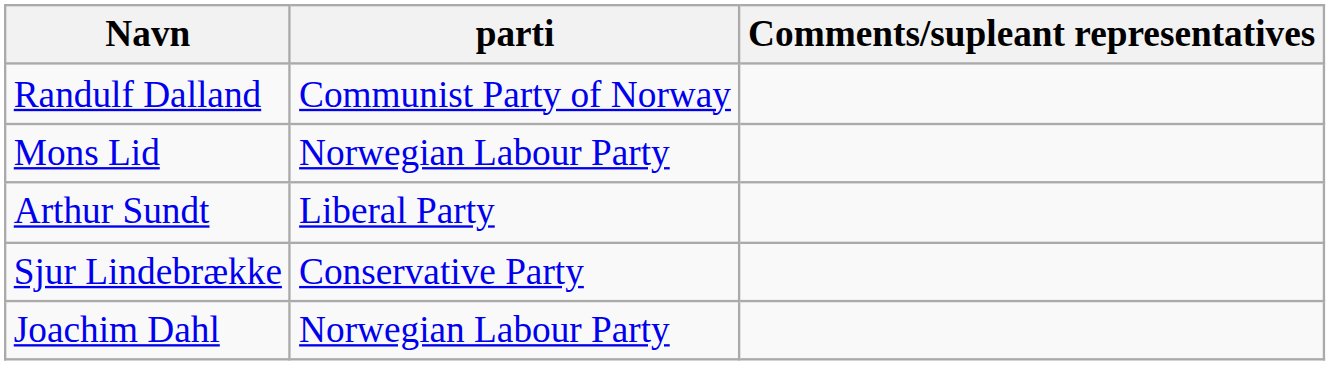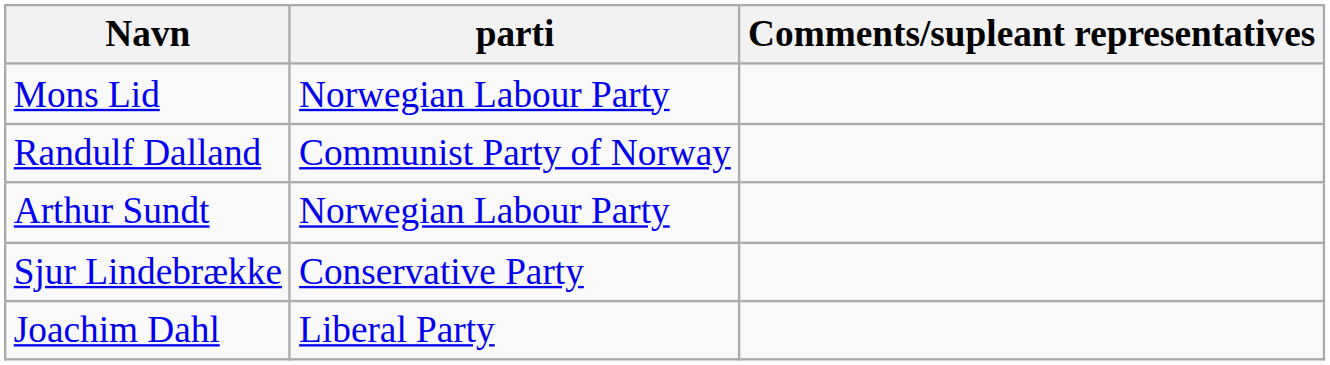 <table class="wikitable">
 <tr>
 <th>Navn</th>
 <th>parti</th>
 <th>Comments/supleant representatives</th>
 </tr>
 <tr>
+<td><a href='#'>Mons Lid</a></td>
+<td><a href='#'>Norwegian Labour Party</a></td>
+<td></td>
+</tr>
+<tr>
 <td><a href='#'>Randulf Dalland</a></td>
 <td><a href='#'>Communist Party of Norway</a></td>
 <td></td>
 </tr>
 <tr>
-<td><a href='#'>Mons Lid</a></td>
+<td><a href='#'>Arthur Sundt</a></td>
 <td><a href='#'>Norwegian Labour Party</a></td>
-<td></td>
-</tr>
-<tr>
-<td><a href='#'>Arthur Sundt</a></td>
-<td><a href='#'>Liberal Party</a></td>
 <td></td>
 </tr>
 <tr>
 <td><a href='#'>Sjur Lindebrække</a></td>
 <td><a href='#'>Conservative Party</a></td>
 <td></td>
 </tr>
 <tr>
 <td><a href='#'>Joachim Dahl</a></td>
-<td><a href='#'>Norwegian Labour Party</a></td>
+<td><a href='#'>Liberal Party</a></td>
 <td></td>
 </tr>
 </table>
